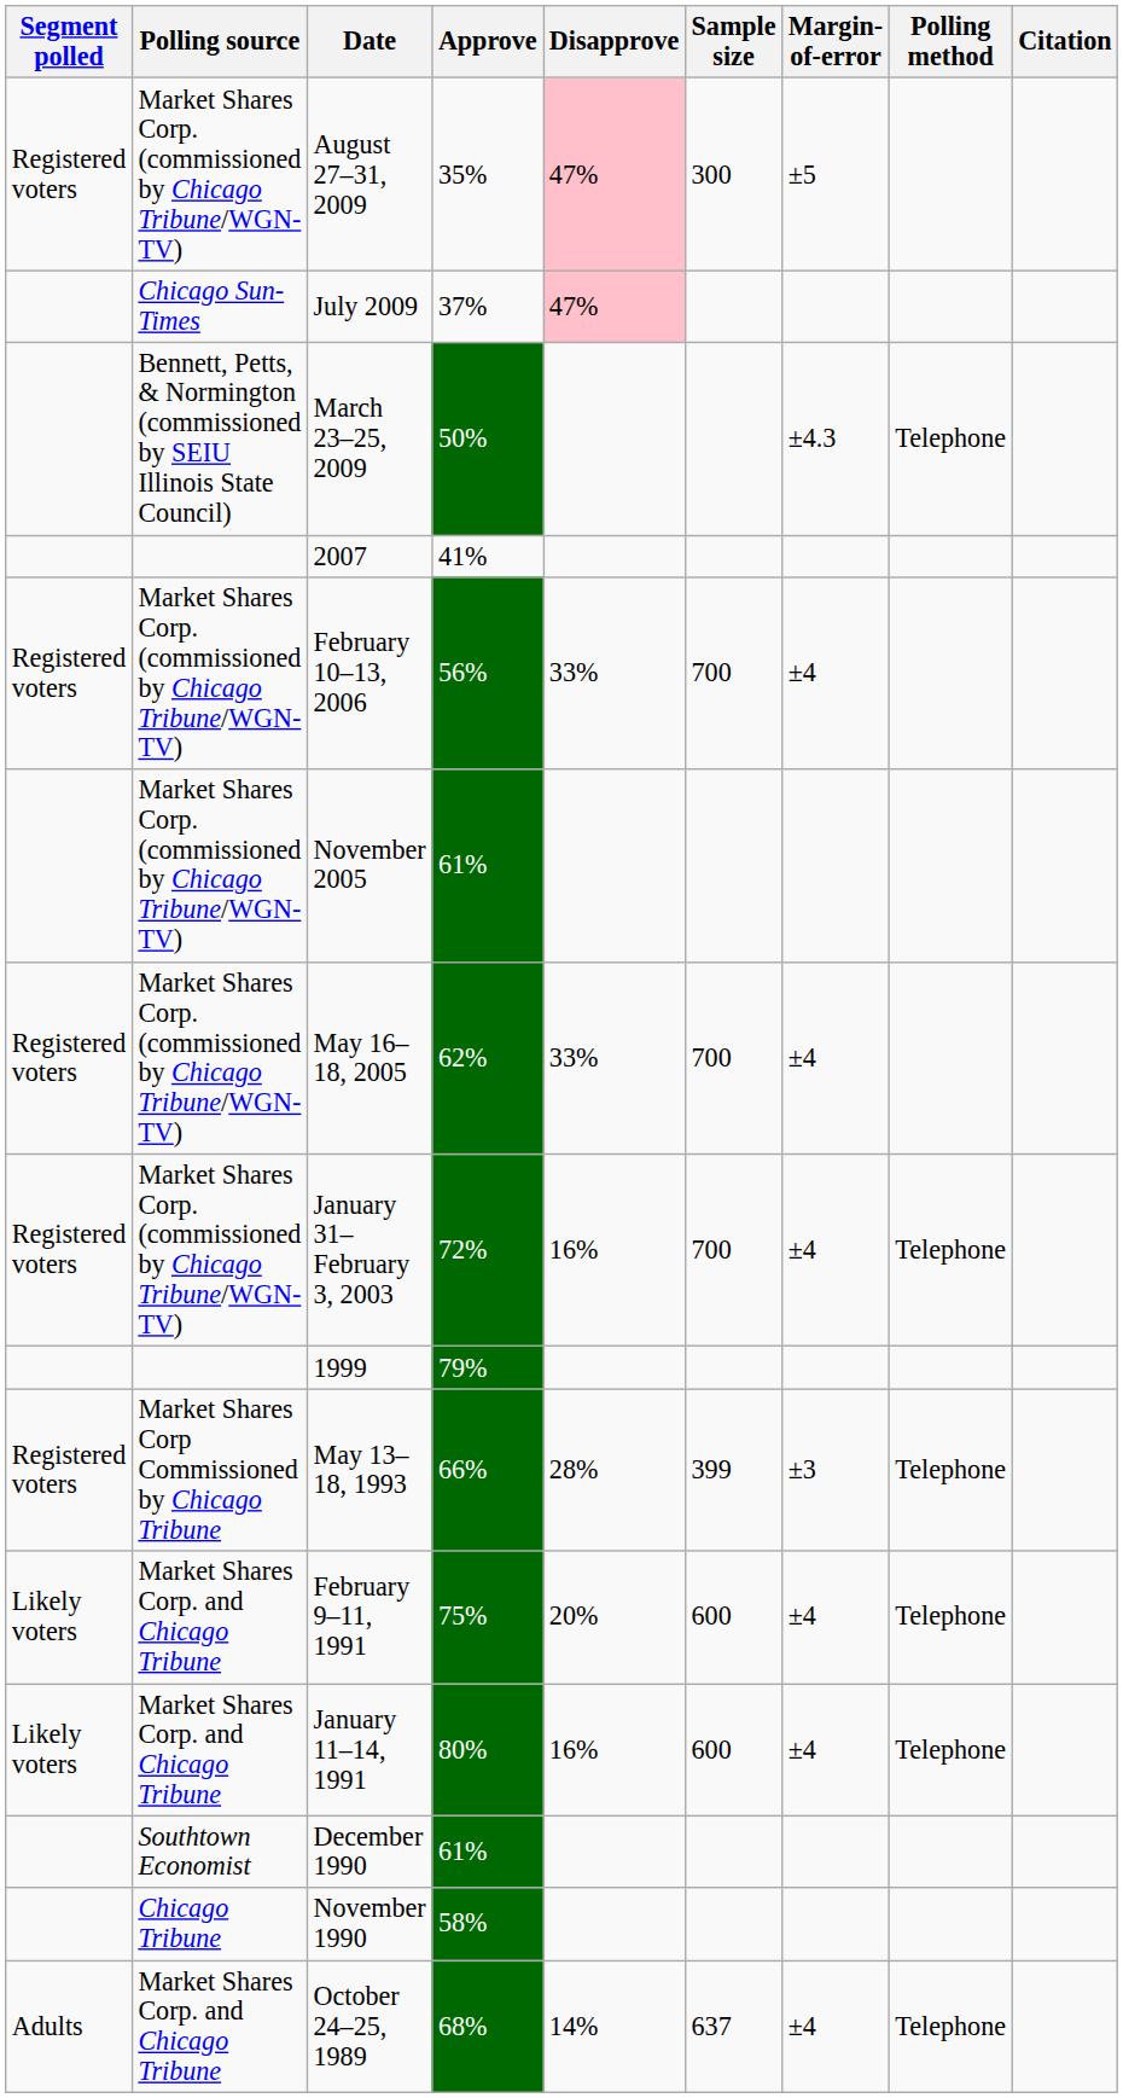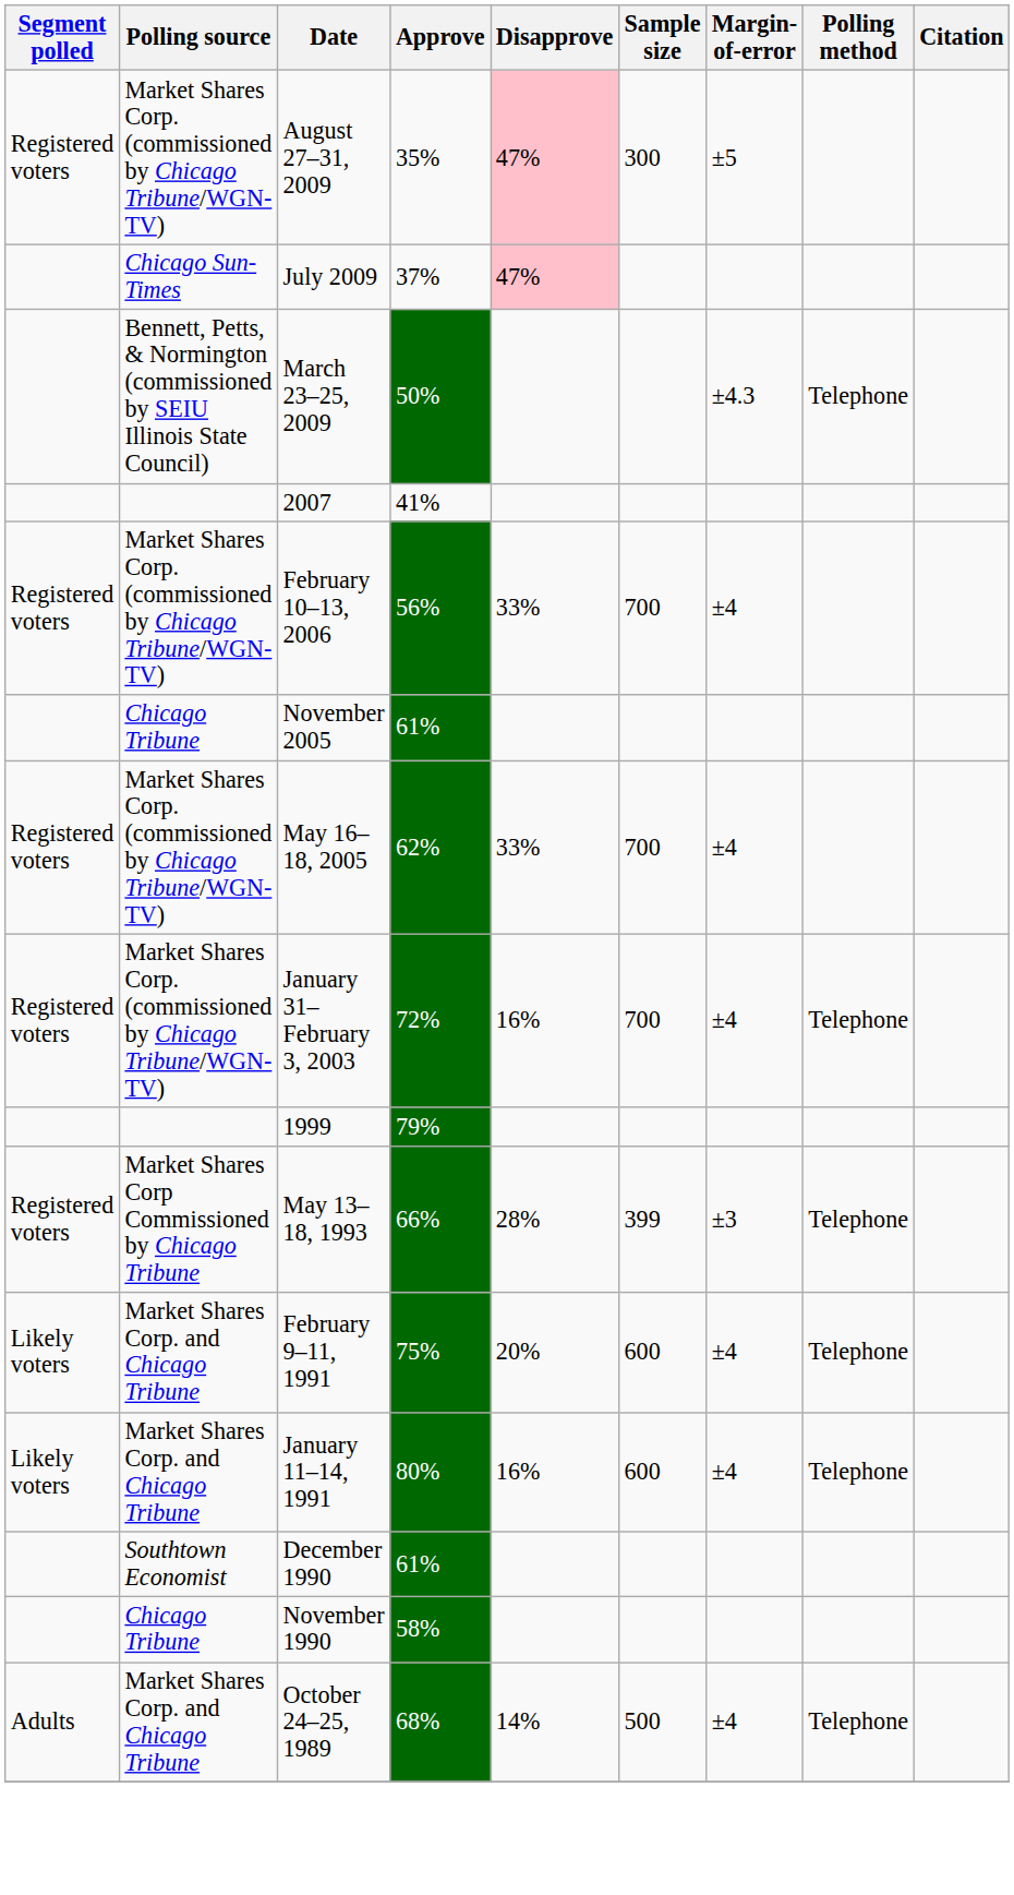 <table class="wikitable" style="width: 75%">
 <tr>
 <th><a href='#'>Segment polled</a></th>
 <th>Polling source</th>
 <th>Date</th>
 <th>Approve</th>
 <th>Disapprove</th>
 <th>Sample size</th>
 <th>Margin-of-error</th>
 <th>Polling method</th>
 <th>Citation</th>
 </tr>
 <tr>
 <td>Registered voters</td>
 <td>Market Shares Corp. (commissioned by <em><a href='#'>Chicago Tribune</a></em>/<a href='#'>WGN-TV</a>)</td>
 <td>August 27–31, 2009</td>
 <td>35%</td>
 <td style="background: pink; color: black">47%</td>
 <td>300</td>
 <td>±5</td>
 <td></td>
 <td></td>
 </tr>
 <tr>
 <td></td>
 <td><em><a href='#'>Chicago Sun-Times</a></em></td>
 <td>July 2009</td>
 <td>37%</td>
 <td style="background: pink; color: black">47%</td>
 <td></td>
 <td></td>
 <td></td>
 <td></td>
 </tr>
 <tr>
 <td></td>
 <td>Bennett, Petts, & Normington (commissioned by <a href='#'>SEIU</a> Illinois State Council)</td>
 <td>March 23–25, 2009</td>
 <td style="background:#006800; color: white">50%</td>
 <td></td>
 <td></td>
 <td>±4.3</td>
 <td>Telephone</td>
 <td></td>
 </tr>
 <tr>
 <td></td>
 <td></td>
 <td>2007</td>
 <td>41%</td>
 <td></td>
 <td></td>
 <td></td>
 <td></td>
 <td></td>
 </tr>
 <tr>
 <td>Registered voters</td>
 <td>Market Shares Corp. (commissioned by <em><a href='#'>Chicago Tribune</a></em>/<a href='#'>WGN-TV</a>)</td>
 <td>February 10–13, 2006</td>
 <td style="background:#006800; color: white">56%</td>
 <td>33%</td>
 <td>700</td>
 <td>±4</td>
 <td></td>
 <td></td>
 </tr>
 <tr>
 <td></td>
-<td>Market Shares Corp. (commissioned by <em><a href='#'>Chicago Tribune</a></em>/<a href='#'>WGN-TV</a>)</td>
+<td><em><a href='#'>Chicago Tribune</a></em></td>
 <td>November 2005</td>
 <td style="background:#006800; color: white">61%</td>
 <td></td>
 <td></td>
 <td></td>
 <td></td>
 <td></td>
 </tr>
 <tr>
 <td>Registered voters</td>
 <td>Market Shares Corp. (commissioned by <em><a href='#'>Chicago Tribune</a></em>/<a href='#'>WGN-TV</a>)</td>
 <td>May 16–18, 2005</td>
 <td style="background:#006800; color: white">62%</td>
 <td>33%</td>
 <td>700</td>
 <td>±4</td>
 <td></td>
 <td></td>
 </tr>
 <tr>
 <td>Registered voters</td>
 <td>Market Shares Corp. (commissioned by <em><a href='#'>Chicago Tribune</a></em>/<a href='#'>WGN-TV</a>)</td>
 <td>January 31–February 3, 2003</td>
 <td style="background:#006800; color: white">72%</td>
 <td>16%</td>
 <td>700</td>
 <td>±4</td>
 <td>Telephone</td>
 <td></td>
 </tr>
 <tr>
 <td></td>
 <td></td>
 <td>1999</td>
 <td style="background:#006800; color: white">79%</td>
 <td></td>
 <td></td>
 <td></td>
 <td></td>
 <td></td>
 </tr>
 <tr>
 <td>Registered voters</td>
 <td>Market Shares Corp Commissioned by <em><a href='#'>Chicago Tribune</a></em></td>
 <td>May 13–18, 1993</td>
 <td style="background:#006800; color: white">66%</td>
 <td>28%</td>
 <td>399</td>
 <td>±3</td>
 <td>Telephone</td>
 <td></td>
 </tr>
 <tr>
 <td>Likely voters</td>
 <td>Market Shares Corp. and <em><a href='#'>Chicago Tribune</a></em></td>
 <td>February 9–11, 1991</td>
 <td style="background:#006800; color: white">75%</td>
 <td>20%</td>
 <td>600</td>
 <td>±4</td>
 <td>Telephone</td>
 <td></td>
 </tr>
 <tr>
 <td>Likely voters</td>
 <td>Market Shares Corp. and <em><a href='#'>Chicago Tribune</a></em></td>
 <td>January 11–14, 1991</td>
 <td style="background:#006800; color: white">80%</td>
 <td>16%</td>
 <td>600</td>
 <td>±4</td>
 <td>Telephone</td>
 <td></td>
 </tr>
 <tr>
 <td></td>
 <td><em>Southtown Economist</em></td>
 <td>December 1990</td>
 <td style="background:#006800; color: white">61%</td>
 <td></td>
 <td></td>
 <td></td>
 <td></td>
 <td></td>
 </tr>
 <tr>
 <td></td>
 <td><em><a href='#'>Chicago Tribune</a></em></td>
 <td>November 1990</td>
 <td style="background:#006800; color: white">58%</td>
 <td></td>
 <td></td>
 <td></td>
 <td></td>
 <td></td>
 </tr>
 <tr>
 <td>Adults</td>
 <td>Market Shares Corp. and <em><a href='#'>Chicago Tribune</a></em></td>
 <td>October 24–25, 1989</td>
 <td style="background:#006800; color: white">68%</td>
 <td>14%</td>
-<td>637</td>
+<td>500</td>
 <td>±4</td>
 <td>Telephone</td>
 <td></td>
 </tr>
 <tr>
 </tr>
 </table>
